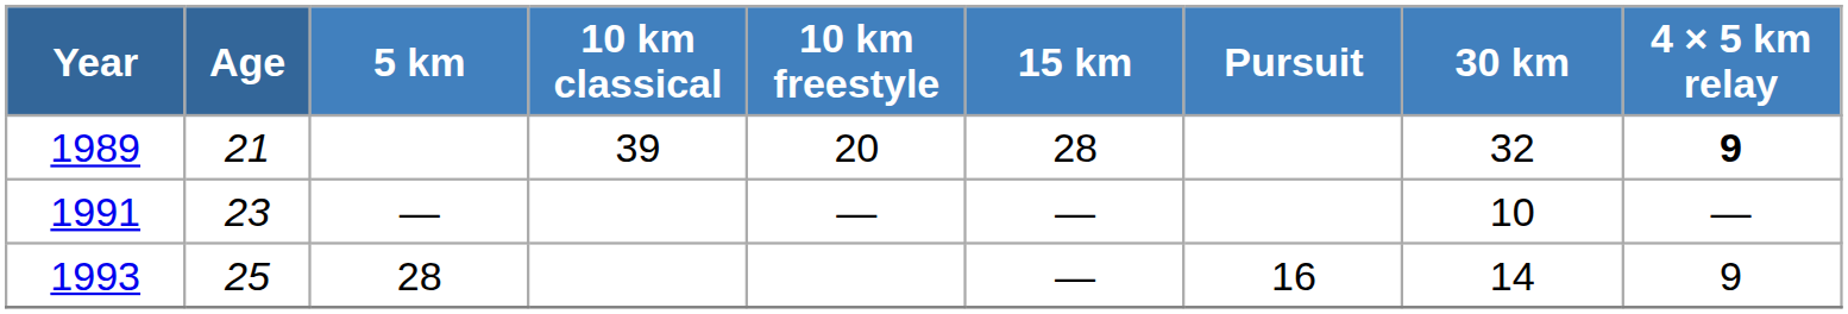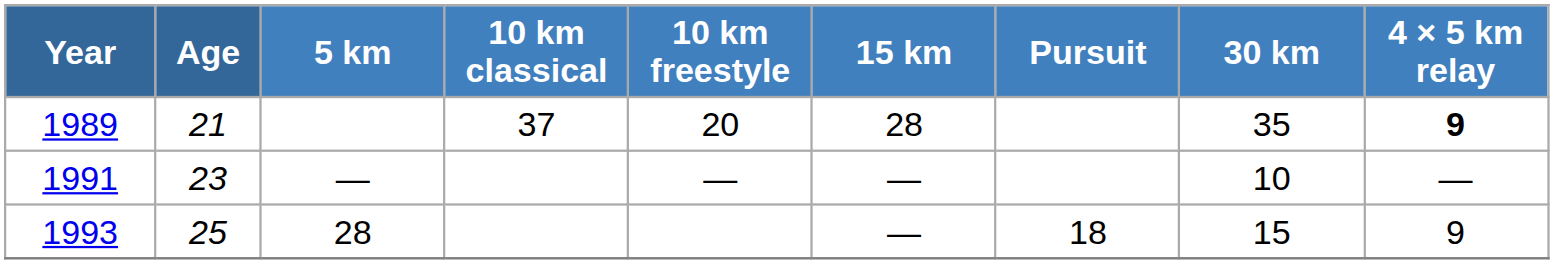 <table class="wikitable" style="font-size:95%; text-align:center; border:grey solid 1px; border-collapse:collapse; background:#ffffff;">
 <tr>
 <th style="background-color:#369; color:white; width:60px;"> Year </th>
 <th style="background-color:#369; color:white; width:40px;"> Age </th>
 <th style="background-color:#4180be; color:white; width:75px;"> 5 km </th>
 <th style="background-color:#4180be; color:white; width:75px;"> 10 km <br> classical </th>
 <th style="background-color:#4180be; color:white; width:75px;"> 10 km <br> freestyle </th>
 <th style="background-color:#4180be; color:white; width:75px;"> 15 km </th>
 <th style="background-color:#4180be; color:white; width:75px;"> Pursuit </th>
 <th style="background-color:#4180be; color:white; width:75px;"> 30 km </th>
 <th style="background-color:#4180be; color:white; width:75px;"> 4 × 5 km <br> relay </th>
 </tr>
 <tr>
 <td><a href='#'>1989</a></td>
 <td><em>21</em></td>
 <td></td>
-<td>39</td>
+<td>37</td>
 <td>20</td>
 <td>28</td>
 <td></td>
-<td>32</td>
+<td>35</td>
 <td><strong>9</strong></td>
 </tr>
 <tr>
 <td><a href='#'>1991</a></td>
 <td><em>23</em></td>
 <td>—</td>
 <td></td>
 <td>—</td>
 <td>—</td>
 <td></td>
 <td>10</td>
 <td>—</td>
 </tr>
 <tr>
 <td><a href='#'>1993</a></td>
 <td><em>25</em></td>
 <td>28</td>
 <td></td>
 <td></td>
 <td>—</td>
-<td>16</td>
-<td>14</td>
+<td>18</td>
+<td>15</td>
 <td>9</td>
 </tr>
 <tr>
 </tr>
 </table>
